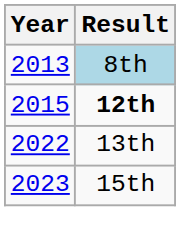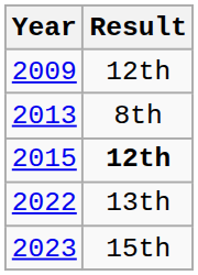 <table class="wikitable" style="text-align:center">
 <tr>
 <th>Year</th>
 <th>Result</th>
 </tr>
 <tr>
+<td><a href='#'>2009</a></td>
+<td>12th</td>
+</tr>
+<tr>
 <td><a href='#'>2013</a></td>
-<td style="background: lightblue;">8th</td>
+<td>8th</td>
 </tr>
 <tr>
 <td><a href='#'>2015</a></td>
 <td><strong>12th</strong></td>
 </tr>
 <tr>
 <td><a href='#'>2022</a></td>
 <td>13th</td>
 </tr>
 <tr>
 <td><a href='#'>2023</a></td>
 <td>15th</td>
 </tr>
 </table>
